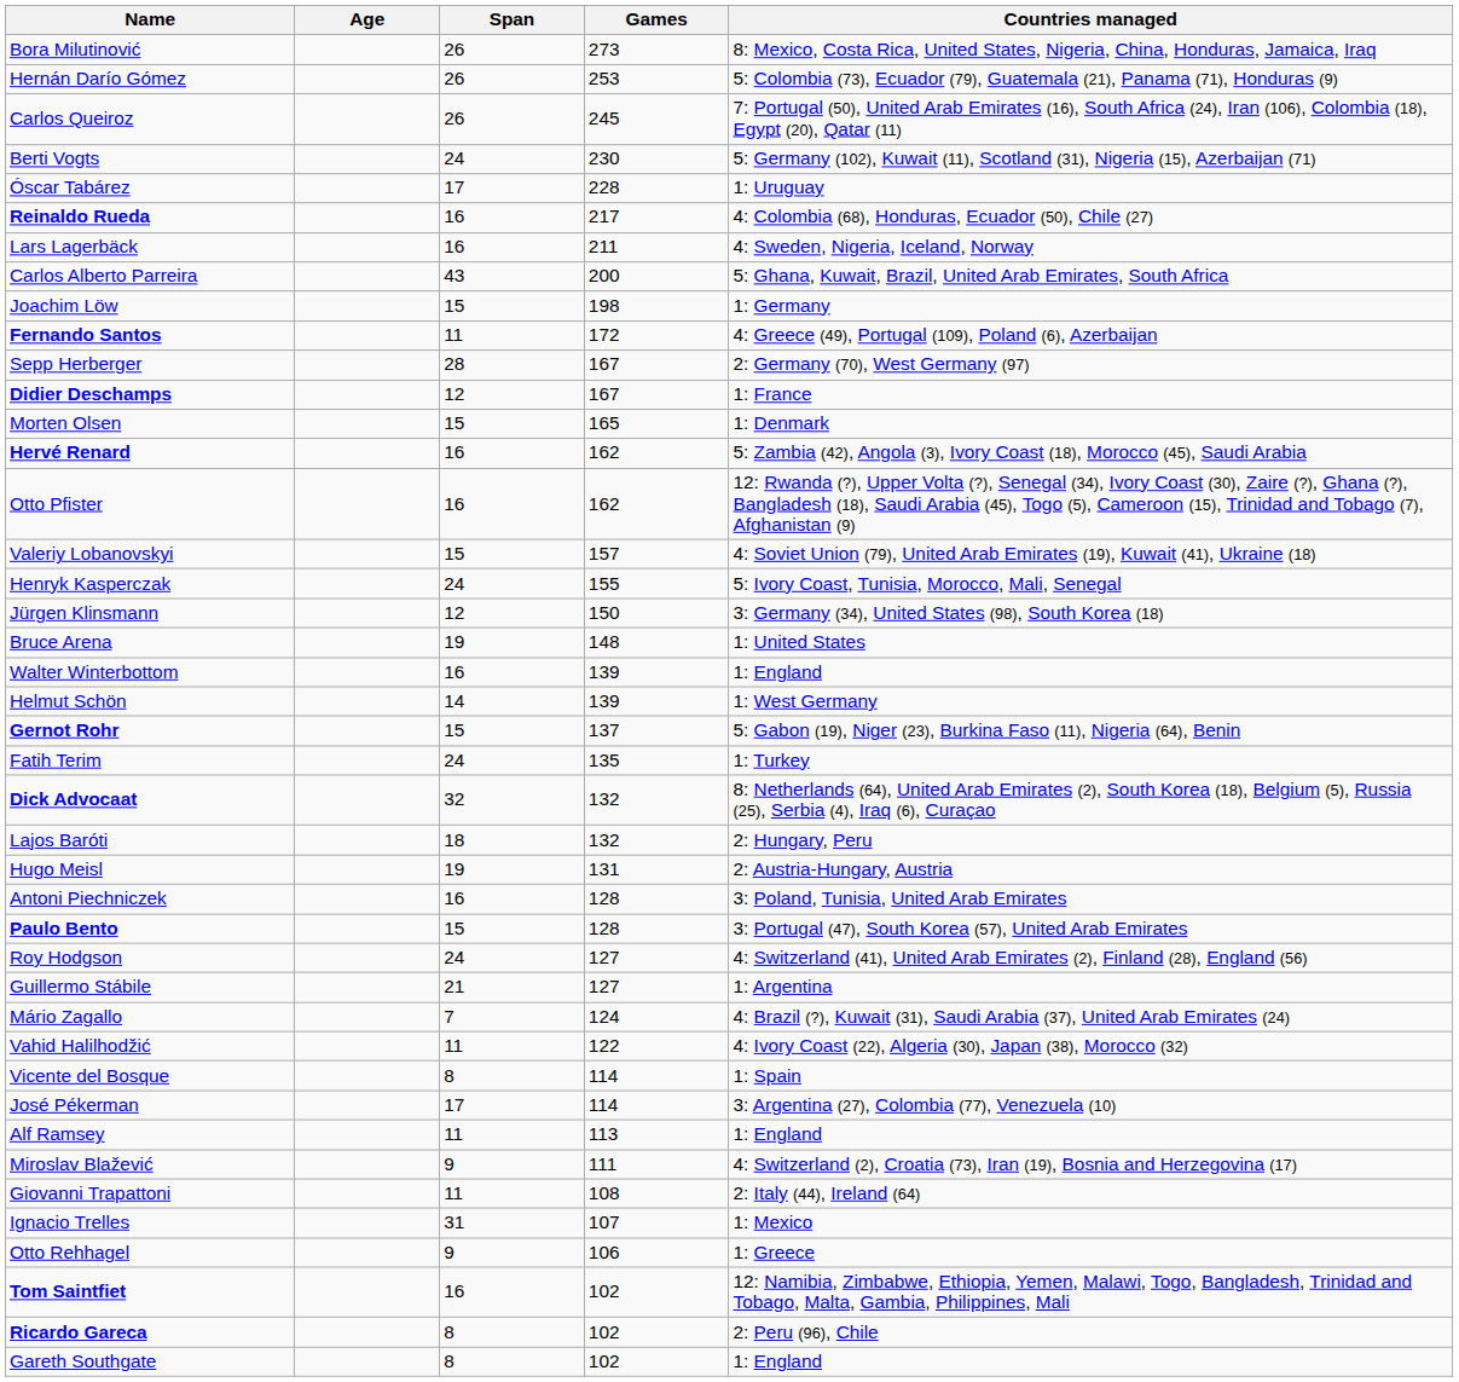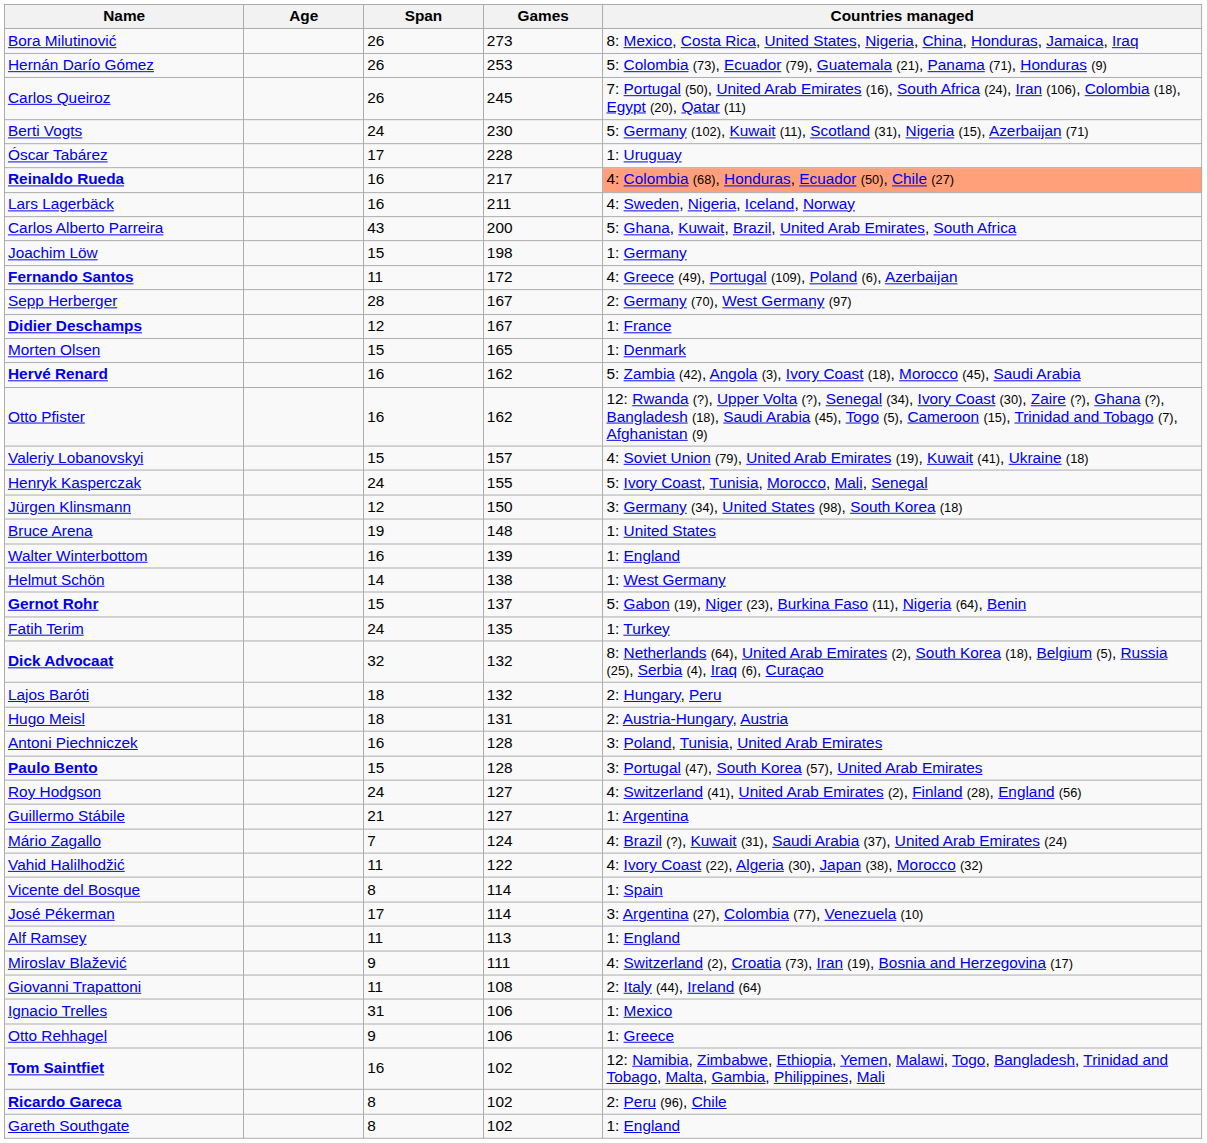 <table class="wikitable sortable">
 <tr>
 <th width=20%>Name</th>
 <th width=10%>Age</th>
 <th width=10%>Span</th>
 <th width=10%>Games</th>
 <th>Countries managed</th>
 </tr>
 <tr>
 <td> <a href='#'>Bora Milutinović</a></td>
 <td></td>
 <td>26</td>
 <td>273</td>
 <td>8: <a href='#'>Mexico</a>, <a href='#'>Costa Rica</a>, <a href='#'>United States</a>, <a href='#'>Nigeria</a>, <a href='#'>China</a>, <a href='#'>Honduras</a>, <a href='#'>Jamaica</a>, <a href='#'>Iraq</a></td>
 </tr>
 <tr>
 <td> <a href='#'>Hernán Darío Gómez</a></td>
 <td></td>
 <td>26</td>
 <td>253</td>
 <td>5: <a href='#'>Colombia</a> <small>(73)</small>, <a href='#'>Ecuador</a> <small>(79)</small>, <a href='#'>Guatemala</a> <small>(21)</small>, <a href='#'>Panama</a> <small>(71)</small>, <a href='#'>Honduras</a> <small>(9)</small></td>
 </tr>
 <tr>
 <td> <a href='#'>Carlos Queiroz</a></td>
 <td></td>
 <td>26</td>
 <td>245</td>
 <td>7: <a href='#'>Portugal</a> <small>(50)</small>, <a href='#'>United Arab Emirates</a> <small>(16)</small>, <a href='#'>South Africa</a> <small>(24)</small>, <a href='#'>Iran</a> <small>(106)</small>, <a href='#'>Colombia</a> <small>(18)</small>, <a href='#'>Egypt</a> <small>(20)</small>, <a href='#'>Qatar</a> <small>(11)</small></td>
 </tr>
 <tr>
 <td> <a href='#'>Berti Vogts</a></td>
 <td></td>
 <td>24</td>
 <td>230</td>
 <td>5: <a href='#'>Germany</a> <small>(102)</small>, <a href='#'>Kuwait</a> <small>(11)</small>, <a href='#'>Scotland</a> <small>(31)</small>, <a href='#'>Nigeria</a> <small>(15)</small>, <a href='#'>Azerbaijan</a> <small>(71)</small></td>
 </tr>
 <tr>
 <td> <a href='#'>Óscar Tabárez</a></td>
 <td></td>
 <td>17</td>
 <td>228</td>
 <td>1: <a href='#'>Uruguay</a></td>
 </tr>
 <tr>
 <td> <strong><a href='#'>Reinaldo Rueda</a></strong></td>
 <td></td>
 <td>16</td>
 <td>217</td>
-<td>4: <a href='#'>Colombia</a> <small>(68)</small>, <a href='#'>Honduras</a>, <a href='#'>Ecuador</a> <small>(50)</small>, <a href='#'>Chile</a> <small>(27)</small></td>
+<td style="background: lightsalmon;">4: <a href='#'>Colombia</a> <small>(68)</small>, <a href='#'>Honduras</a>, <a href='#'>Ecuador</a> <small>(50)</small>, <a href='#'>Chile</a> <small>(27)</small></td>
 </tr>
 <tr>
 <td> <a href='#'>Lars Lagerbäck</a></td>
 <td></td>
 <td>16</td>
 <td>211</td>
 <td>4: <a href='#'>Sweden</a>, <a href='#'>Nigeria</a>, <a href='#'>Iceland</a>, <a href='#'>Norway</a></td>
 </tr>
 <tr>
 <td> <a href='#'>Carlos Alberto Parreira</a></td>
 <td></td>
 <td>43</td>
 <td>200</td>
 <td>5: <a href='#'>Ghana</a>, <a href='#'>Kuwait</a>, <a href='#'>Brazil</a>, <a href='#'>United Arab Emirates</a>, <a href='#'>South Africa</a></td>
 </tr>
 <tr>
 <td> <a href='#'>Joachim Löw</a></td>
 <td></td>
 <td>15</td>
 <td>198</td>
 <td>1: <a href='#'>Germany</a></td>
 </tr>
 <tr>
 <td> <strong><a href='#'>Fernando Santos</a></strong></td>
 <td></td>
 <td>11</td>
 <td>172</td>
 <td>4: <a href='#'>Greece</a> <small>(49)</small>, <a href='#'>Portugal</a> <small>(109)</small>, <a href='#'>Poland</a> <small>(6)</small>, <a href='#'>Azerbaijan</a></td>
 </tr>
 <tr>
 <td> <a href='#'>Sepp Herberger</a></td>
 <td></td>
 <td>28</td>
 <td>167</td>
 <td>2: <a href='#'>Germany</a> <small>(70)</small>, <a href='#'>West Germany</a> <small>(97)</small></td>
 </tr>
 <tr>
 <td> <strong><a href='#'>Didier Deschamps</a></strong></td>
 <td></td>
 <td>12</td>
 <td>167</td>
 <td>1: <a href='#'>France</a></td>
 </tr>
 <tr>
 <td> <a href='#'>Morten Olsen</a></td>
 <td></td>
 <td>15</td>
 <td>165</td>
 <td>1: <a href='#'>Denmark</a></td>
 </tr>
 <tr>
 <td> <strong><a href='#'>Hervé Renard</a></strong></td>
 <td></td>
 <td>16</td>
 <td>162</td>
 <td>5: <a href='#'>Zambia</a> <small>(42)</small>, <a href='#'>Angola</a> <small>(3)</small>, <a href='#'>Ivory Coast</a> <small>(18)</small>, <a href='#'>Morocco</a> <small>(45)</small>, <a href='#'>Saudi Arabia</a></td>
 </tr>
 <tr>
 <td> <a href='#'>Otto Pfister</a></td>
 <td></td>
 <td>16</td>
 <td>162</td>
 <td>12: <a href='#'>Rwanda</a> <small>(?)</small>, <a href='#'>Upper Volta</a> <small>(?)</small>, <a href='#'>Senegal</a> <small>(34)</small>, <a href='#'>Ivory Coast</a> <small>(30)</small>, <a href='#'>Zaire</a> <small>(?)</small>, <a href='#'>Ghana</a> <small>(?)</small>, <a href='#'>Bangladesh</a> <small>(18)</small>, <a href='#'>Saudi Arabia</a> <small>(45)</small>, <a href='#'>Togo</a> <small>(5)</small>, <a href='#'>Cameroon</a> <small>(15)</small>, <a href='#'>Trinidad and Tobago</a> <small>(7)</small>, <a href='#'>Afghanistan</a> <small>(9)</small></td>
 </tr>
 <tr>
 <td> <a href='#'>Valeriy Lobanovskyi</a></td>
 <td></td>
 <td>15</td>
 <td>157</td>
 <td>4: <a href='#'>Soviet Union</a> <small>(79)</small>, <a href='#'>United Arab Emirates</a> <small>(19)</small>, <a href='#'>Kuwait</a> <small>(41)</small>, <a href='#'>Ukraine</a> <small>(18)</small></td>
 </tr>
 <tr>
 <td> <a href='#'>Henryk Kasperczak</a></td>
 <td></td>
 <td>24</td>
 <td>155</td>
 <td>5: <a href='#'>Ivory Coast</a>, <a href='#'>Tunisia</a>, <a href='#'>Morocco</a>, <a href='#'>Mali</a>, <a href='#'>Senegal</a></td>
 </tr>
 <tr>
 <td> <a href='#'>Jürgen Klinsmann</a></td>
 <td></td>
 <td>12</td>
 <td>150</td>
 <td>3: <a href='#'>Germany</a> <small>(34)</small>, <a href='#'>United States</a> <small>(98)</small>, <a href='#'>South Korea</a> <small>(18)</small></td>
 </tr>
 <tr>
 <td> <a href='#'>Bruce Arena</a></td>
 <td></td>
 <td>19</td>
 <td>148</td>
 <td>1: <a href='#'>United States</a></td>
 </tr>
 <tr>
 <td> <a href='#'>Walter Winterbottom</a></td>
 <td></td>
 <td>16</td>
 <td>139</td>
 <td>1: <a href='#'>England</a></td>
 </tr>
 <tr>
 <td> <a href='#'>Helmut Schön</a></td>
 <td></td>
 <td>14</td>
-<td>139</td>
+<td>138</td>
 <td>1: <a href='#'>West Germany</a></td>
 </tr>
 <tr>
 <td> <strong><a href='#'>Gernot Rohr</a></strong></td>
 <td></td>
 <td>15</td>
 <td>137</td>
 <td>5: <a href='#'>Gabon</a> <small>(19)</small>, <a href='#'>Niger</a> <small>(23)</small>, <a href='#'>Burkina Faso</a> <small>(11)</small>, <a href='#'>Nigeria</a> <small>(64)</small>, <a href='#'>Benin</a></td>
 </tr>
 <tr>
 <td> <a href='#'>Fatih Terim</a></td>
 <td></td>
 <td>24</td>
 <td>135</td>
 <td>1: <a href='#'>Turkey</a></td>
 </tr>
 <tr>
 <td> <strong><a href='#'>Dick Advocaat</a></strong></td>
 <td></td>
 <td>32</td>
 <td>132</td>
 <td>8: <a href='#'>Netherlands</a> <small>(64)</small>, <a href='#'>United Arab Emirates</a> <small>(2)</small>, <a href='#'>South Korea</a> <small>(18)</small>, <a href='#'>Belgium</a> <small>(5)</small>, <a href='#'>Russia</a> <small>(25)</small>, <a href='#'>Serbia</a> <small>(4)</small>, <a href='#'>Iraq</a> <small>(6)</small>, <a href='#'>Curaçao</a></td>
 </tr>
 <tr>
 <td> <a href='#'>Lajos Baróti</a></td>
 <td></td>
 <td>18</td>
 <td>132</td>
 <td>2: <a href='#'>Hungary</a>, <a href='#'>Peru</a></td>
 </tr>
 <tr>
 <td> <a href='#'>Hugo Meisl</a></td>
 <td></td>
-<td>19</td>
+<td>18</td>
 <td>131</td>
 <td>2: <a href='#'>Austria-Hungary</a>, <a href='#'>Austria</a></td>
 </tr>
 <tr>
 <td> <a href='#'>Antoni Piechniczek</a></td>
 <td></td>
 <td>16</td>
 <td>128</td>
 <td>3: <a href='#'>Poland</a>, <a href='#'>Tunisia</a>, <a href='#'>United Arab Emirates</a></td>
 </tr>
 <tr>
 <td> <strong><a href='#'>Paulo Bento</a></strong></td>
 <td></td>
 <td>15</td>
 <td>128</td>
 <td>3: <a href='#'>Portugal</a> <small>(47)</small>, <a href='#'>South Korea</a> <small>(57)</small>, <a href='#'>United Arab Emirates</a></td>
 </tr>
 <tr>
 <td> <a href='#'>Roy Hodgson</a></td>
 <td></td>
 <td>24</td>
 <td>127</td>
 <td>4: <a href='#'>Switzerland</a> <small>(41)</small>, <a href='#'>United Arab Emirates</a> <small>(2)</small>, <a href='#'>Finland</a> <small>(28)</small>, <a href='#'>England</a> <small>(56)</small></td>
 </tr>
 <tr>
 <td> <a href='#'>Guillermo Stábile</a></td>
 <td></td>
 <td>21</td>
 <td>127</td>
 <td>1: <a href='#'>Argentina</a></td>
 </tr>
 <tr>
 <td> <a href='#'>Mário Zagallo</a></td>
 <td></td>
 <td>7</td>
 <td>124</td>
 <td>4: <a href='#'>Brazil</a> <small>(?)</small>, <a href='#'>Kuwait</a> <small>(31)</small>, <a href='#'>Saudi Arabia</a> <small>(37)</small>, <a href='#'>United Arab Emirates</a> <small>(24)</small></td>
 </tr>
 <tr>
 <td> <a href='#'>Vahid Halilhodžić</a></td>
 <td></td>
 <td>11</td>
 <td>122</td>
 <td>4: <a href='#'>Ivory Coast</a> <small>(22)</small>, <a href='#'>Algeria</a> <small>(30)</small>, <a href='#'>Japan</a> <small>(38)</small>, <a href='#'>Morocco</a> <small>(32)</small></td>
 </tr>
 <tr>
 <td> <a href='#'>Vicente del Bosque</a></td>
 <td></td>
 <td>8</td>
 <td>114</td>
 <td>1: <a href='#'>Spain</a></td>
 </tr>
 <tr>
 <td> <a href='#'>José Pékerman</a></td>
 <td></td>
 <td>17</td>
 <td>114</td>
 <td>3: <a href='#'>Argentina</a> <small>(27)</small>, <a href='#'>Colombia</a> <small>(77)</small>, <a href='#'>Venezuela</a> <small>(10)</small></td>
 </tr>
 <tr>
 <td> <a href='#'>Alf Ramsey</a></td>
 <td></td>
 <td>11</td>
 <td>113</td>
 <td>1: <a href='#'>England</a></td>
 </tr>
 <tr>
 <td> <a href='#'>Miroslav Blažević</a></td>
 <td></td>
 <td>9</td>
 <td>111</td>
 <td>4: <a href='#'>Switzerland</a> <small>(2)</small>, <a href='#'>Croatia</a> <small>(73)</small>, <a href='#'>Iran</a> <small>(19)</small>, <a href='#'>Bosnia and Herzegovina</a> <small>(17)</small></td>
 </tr>
 <tr>
 <td> <a href='#'>Giovanni Trapattoni</a></td>
 <td></td>
 <td>11</td>
 <td>108</td>
 <td>2: <a href='#'>Italy</a> <small>(44)</small>, <a href='#'>Ireland</a> <small>(64)</small></td>
 </tr>
 <tr>
 <td> <a href='#'>Ignacio Trelles</a></td>
 <td></td>
 <td>31</td>
-<td>107</td>
+<td>106</td>
 <td>1: <a href='#'>Mexico</a></td>
 </tr>
 <tr>
 <td> <a href='#'>Otto Rehhagel</a></td>
 <td></td>
 <td>9</td>
 <td>106</td>
 <td>1: <a href='#'>Greece</a></td>
 </tr>
 <tr>
 <td> <strong><a href='#'>Tom Saintfiet</a></strong></td>
 <td></td>
 <td>16</td>
 <td>102</td>
 <td>12: <a href='#'>Namibia</a>, <a href='#'>Zimbabwe</a>, <a href='#'>Ethiopia</a>, <a href='#'>Yemen</a>, <a href='#'>Malawi</a>, <a href='#'>Togo</a>, <a href='#'>Bangladesh</a>, <a href='#'>Trinidad and Tobago</a>, <a href='#'>Malta</a>, <a href='#'>Gambia</a>, <a href='#'>Philippines</a>, <a href='#'>Mali</a></td>
 </tr>
 <tr>
 <td> <strong><a href='#'>Ricardo Gareca</a></strong></td>
 <td></td>
 <td>8</td>
 <td>102</td>
 <td>2: <a href='#'>Peru</a> <small>(96)</small>, <a href='#'>Chile</a></td>
 </tr>
 <tr>
 <td> <a href='#'>Gareth Southgate</a></td>
 <td></td>
 <td>8</td>
 <td>102</td>
 <td>1: <a href='#'>England</a></td>
 </tr>
 </table>
